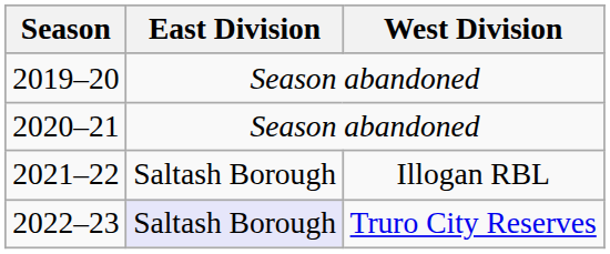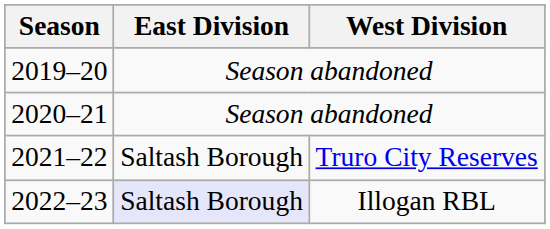 <table class="wikitable" style="text-align: center">
 <tr>
 <th>Season</th>
 <th>East Division</th>
 <th>West Division</th>
 </tr>
 <tr>
 <td>2019–20</td>
 <td colspan=2><em>Season abandoned</em></td>
 </tr>
 <tr>
 <td>2020–21</td>
 <td colspan=2><em>Season abandoned</em></td>
 </tr>
 <tr>
 <td>2021–22</td>
 <td>Saltash Borough</td>
-<td>Illogan RBL</td>
+<td><a href='#'>Truro City Reserves</a></td>
 </tr>
 <tr>
 <td>2022–23</td>
 <td style="background: lavender;">Saltash Borough</td>
-<td><a href='#'>Truro City Reserves</a></td>
+<td>Illogan RBL</td>
 </tr>
 </table>
